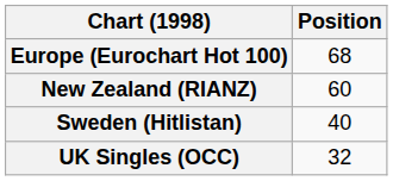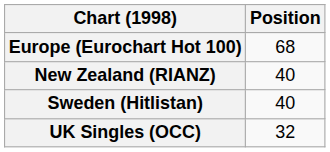 <table class="wikitable sortable plainrowheaders" style="text-align:center">
 <tr>
 <th>Chart (1998)</th>
 <th>Position</th>
 </tr>
 <tr>
 <th scope="row">Europe (Eurochart Hot 100)</th>
 <td>68</td>
 </tr>
 <tr>
 <th scope="row">New Zealand (RIANZ)</th>
-<td>60</td>
+<td>40</td>
 </tr>
 <tr>
 <th scope="row">Sweden (Hitlistan)</th>
 <td>40</td>
 </tr>
 <tr>
 <th scope="row">UK Singles (OCC)</th>
 <td>32</td>
 </tr>
 </table>
